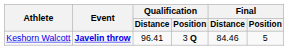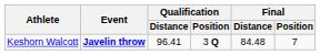 <table class=wikitable style=font-size:90%>
 <tr>
 <th rowspan=2>Athlete</th>
 <th rowspan=2>Event</th>
 <th colspan=2>Qualification</th>
 <th colspan=2>Final</th>
 </tr>
 <tr style=font-size:95%>
 <th>Distance</th>
 <th>Position</th>
 <th>Distance</th>
 <th>Position</th>
 </tr>
 <tr align=center>
 <td align=left><a href='#'>Keshorn Walcott</a></td>
 <td align=left><strong><a href='#'>Javelin throw</a></strong></td>
 <td>96.41</td>
 <td>3 <strong>Q</strong></td>
-<td>84.46</td>
-<td>5</td>
+<td>84.48</td>
+<td>7</td>
 </tr>
 </table>
